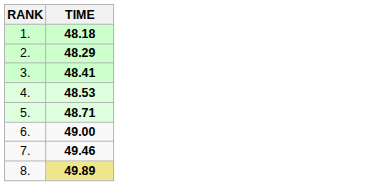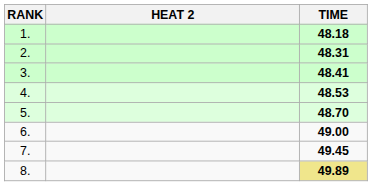 <table class="wikitable" style="border-collapse: collapse; font-size: 90%;">
 <tr>
 <th>RANK</th>
+<th style="width: 20em">HEAT 2</th>
 <th style="width: 5em">TIME</th>
 </tr>
 <tr style="background:#ccffcc;">
 <td align="center">1.</td>
+<td></td>
 <td align="center"><strong>48.18</strong></td>
 </tr>
 <tr style="background:#ccffcc;">
 <td align="center">2.</td>
-<td align="center"><strong>48.29</strong></td>
+<td></td>
+<td align="center"><strong>48.31</strong></td>
 </tr>
 <tr style="background:#ccffcc;">
 <td align="center">3.</td>
+<td></td>
 <td align="center"><strong>48.41</strong></td>
 </tr>
 <tr style="background:#ddffdd;">
 <td align="center">4.</td>
+<td></td>
 <td align="center"><strong>48.53</strong></td>
 </tr>
 <tr style="background:#ddffdd;">
 <td align="center">5.</td>
-<td align="center"><strong>48.71</strong></td>
+<td></td>
+<td align="center"><strong>48.70</strong></td>
 </tr>
 <tr>
 <td align="center">6.</td>
+<td></td>
 <td align="center"><strong>49.00</strong></td>
 </tr>
 <tr>
 <td align="center">7.</td>
-<td align="center"><strong>49.46</strong></td>
+<td></td>
+<td align="center"><strong>49.45</strong></td>
 </tr>
 <tr>
 <td align="center">8.</td>
+<td></td>
 <td align="center" style="background: khaki;"><strong>49.89</strong></td>
 </tr>
 </table>
